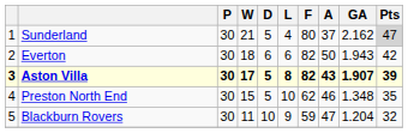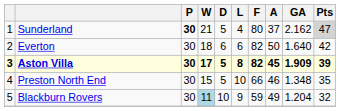 <table class="wikitable" style="text-align:center">
 <tr>
 <th></th>
 <th style="width:15em"></th>
 <th>P</th>
 <th>W</th>
 <th>D</th>
 <th>L</th>
 <th>F</th>
 <th>A</th>
 <th>GA</th>
 <th>Pts</th>
 </tr>
 <tr>
 <td>1</td>
 <td align="left"><a href='#'>Sunderland</a></td>
-<td>30</td>
+<td><strong>30</strong></td>
 <td>21</td>
 <td>5</td>
 <td>4</td>
 <td>80</td>
 <td>37</td>
 <td>2.162</td>
 <td style="background: lightgrey;">47</td>
 </tr>
 <tr>
 <td>2</td>
 <td align="left"><a href='#'>Everton</a></td>
 <td>30</td>
 <td>18</td>
 <td>6</td>
 <td>6</td>
 <td>82</td>
 <td>50</td>
-<td>1.943</td>
+<td>1.640</td>
 <td>42</td>
 </tr>
 <tr style="background:#ffffdd;">
 <td><strong>3</strong></td>
 <td align="left"><strong><a href='#'>Aston Villa</a></strong></td>
 <td><strong>30</strong></td>
 <td><strong>17</strong></td>
 <td><strong>5</strong></td>
 <td><strong>8</strong></td>
 <td><strong>82</strong></td>
-<td><strong>43</strong></td>
-<td><strong>1.907</strong></td>
+<td><strong>45</strong></td>
+<td><strong>1.909</strong></td>
 <td><strong>39</strong></td>
 </tr>
 <tr>
 <td>4</td>
 <td align="left"><a href='#'>Preston North End</a></td>
 <td>30</td>
 <td>15</td>
 <td>5</td>
 <td>10</td>
-<td>62</td>
+<td>66</td>
 <td>46</td>
 <td>1.348</td>
 <td>35</td>
 </tr>
 <tr>
 <td>5</td>
 <td align="left"><a href='#'>Blackburn Rovers</a></td>
 <td>30</td>
-<td>11</td>
+<td style="background: lightblue;">11</td>
 <td>10</td>
 <td>9</td>
 <td>59</td>
-<td>47</td>
+<td>49</td>
 <td>1.204</td>
 <td>32</td>
 </tr>
 <tr>
 </tr>
 </table>
